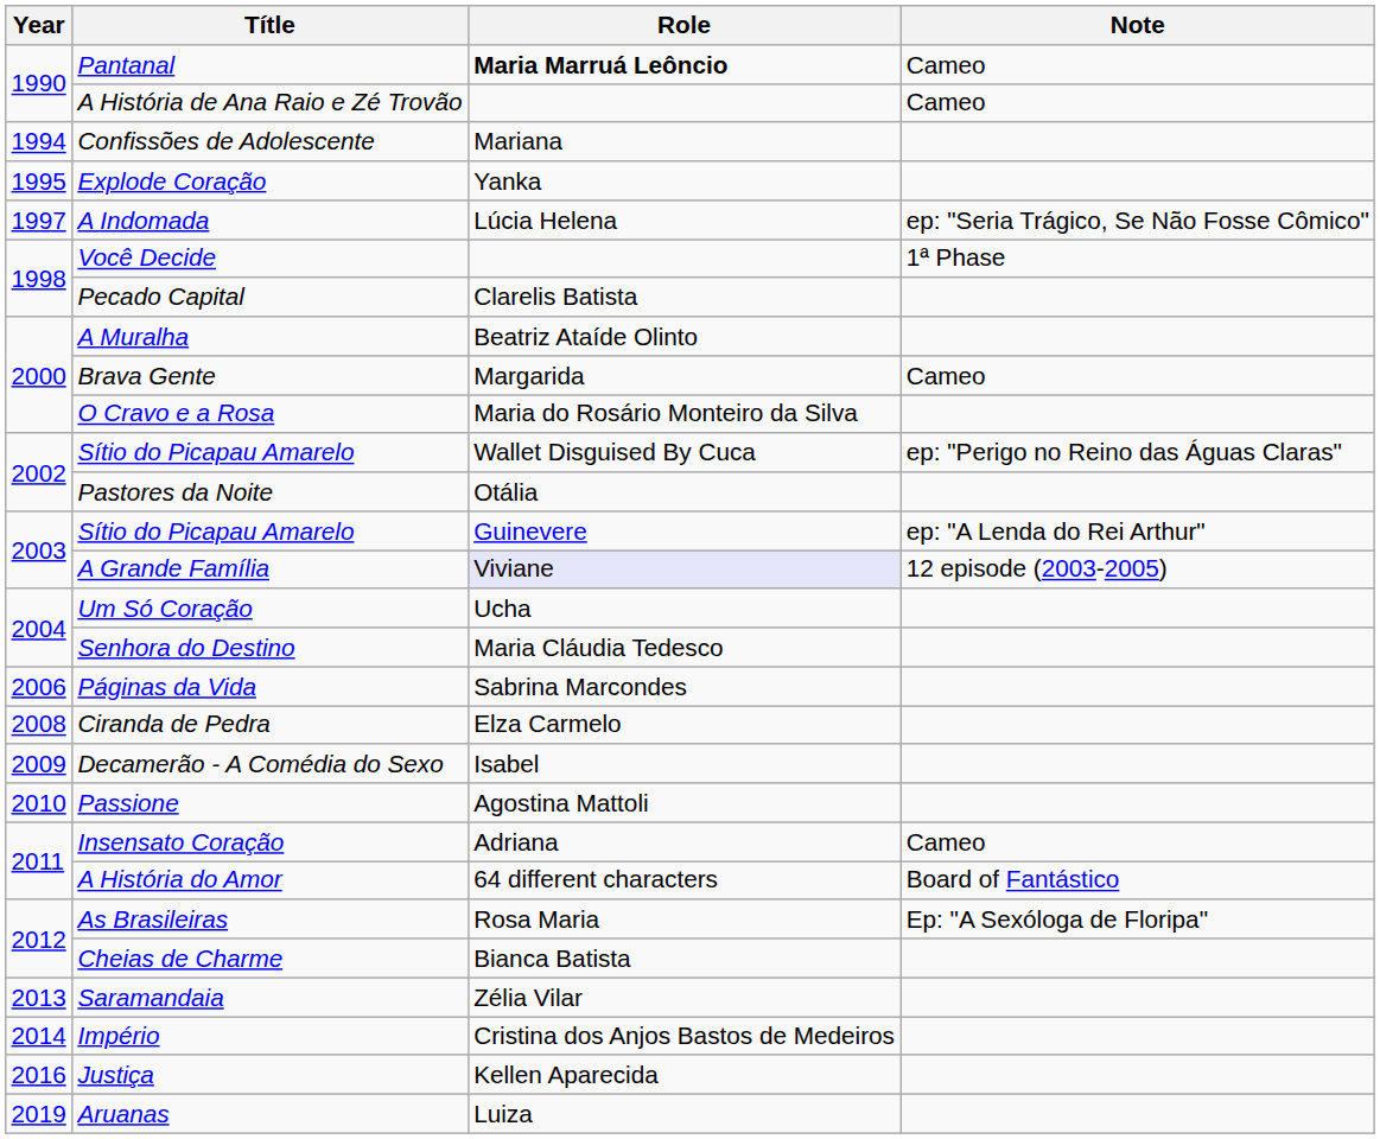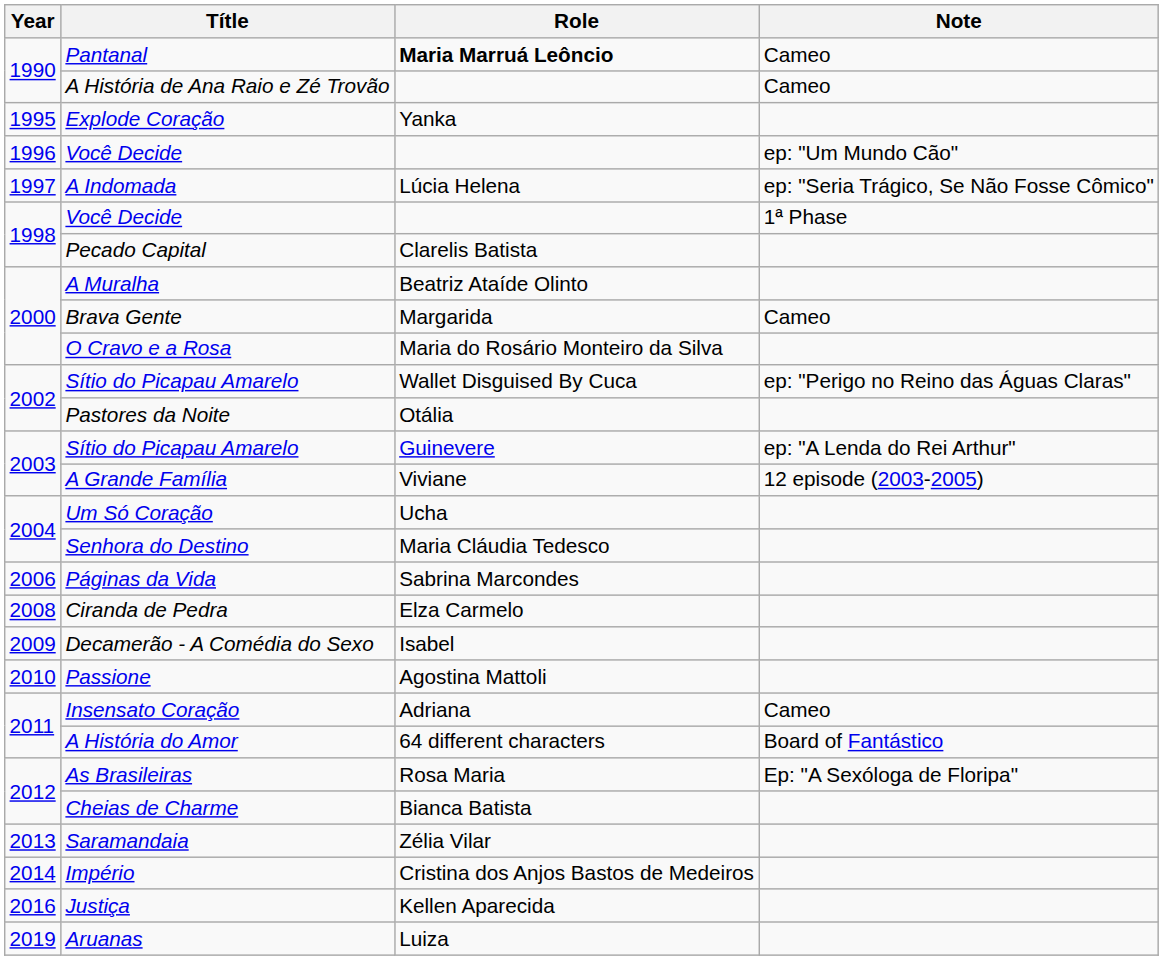 <table class="wikitable" style="font-size: 90%;">
 <tr>
 <th>Year</th>
 <th>Títle</th>
 <th>Role</th>
 <th>Note</th>
 </tr>
 <tr>
 <td rowspan="2"><a href='#'>1990</a></td>
 <td><em><a href='#'>Pantanal</a></em></td>
 <td><strong>Maria Marruá Leôncio</strong></td>
 <td>Cameo</td>
 </tr>
 <tr>
 <td><em>A História de Ana Raio e Zé Trovão</em></td>
 <td></td>
 <td>Cameo</td>
 </tr>
 <tr>
-<td><a href='#'>1994</a></td>
-<td><em>Confissões de Adolescente</em></td>
-<td>Mariana</td>
-<td></td>
-</tr>
-<tr>
 <td><a href='#'>1995</a></td>
 <td><em><a href='#'>Explode Coração</a></em></td>
 <td>Yanka</td>
 <td></td>
+</tr>
+<tr>
+<td><a href='#'>1996</a></td>
+<td><em><a href='#'>Você Decide</a></em></td>
+<td></td>
+<td>ep: "Um Mundo Cão"</td>
 </tr>
 <tr>
 <td><a href='#'>1997</a></td>
 <td><em><a href='#'>A Indomada</a></em></td>
 <td>Lúcia Helena</td>
 <td>ep: "Seria Trágico, Se Não Fosse Cômico"</td>
 </tr>
 <tr>
 <td rowspan="2"><a href='#'>1998</a></td>
 <td><em><a href='#'>Você Decide</a></em></td>
 <td></td>
 <td>1ª Phase</td>
 </tr>
 <tr>
 <td><em>Pecado Capital</em></td>
 <td>Clarelis Batista</td>
 <td></td>
 </tr>
 <tr>
 <td rowspan="3"><a href='#'>2000</a></td>
 <td><em><a href='#'>A Muralha</a></em></td>
 <td>Beatriz Ataíde Olinto</td>
 <td></td>
 </tr>
 <tr>
 <td><em>Brava Gente</em></td>
 <td>Margarida</td>
 <td>Cameo</td>
 </tr>
 <tr>
 <td><em><a href='#'>O Cravo e a Rosa</a></em></td>
 <td>Maria do Rosário Monteiro da Silva</td>
 <td></td>
 </tr>
 <tr>
 <td rowspan="2"><a href='#'>2002</a></td>
 <td><em><a href='#'>Sítio do Picapau Amarelo</a></em></td>
 <td>Wallet Disguised By Cuca</td>
 <td>ep: "Perigo no Reino das Águas Claras"</td>
 </tr>
 <tr>
 <td><em>Pastores da Noite</em></td>
 <td>Otália</td>
 <td></td>
 </tr>
 <tr>
 <td rowspan="2"><a href='#'>2003</a></td>
 <td><em><a href='#'>Sítio do Picapau Amarelo</a></em></td>
 <td><a href='#'>Guinevere</a></td>
 <td>ep: "A Lenda do Rei Arthur"</td>
 </tr>
 <tr>
 <td><em><a href='#'>A Grande Família</a></em></td>
-<td style="background: lavender;">Viviane</td>
+<td>Viviane</td>
 <td>12 episode (<a href='#'>2003</a>-<a href='#'>2005</a>)</td>
 </tr>
 <tr>
 <td rowspan="2"><a href='#'>2004</a></td>
 <td><em><a href='#'>Um Só Coração</a></em></td>
 <td>Ucha</td>
 <td></td>
 </tr>
 <tr>
 <td><em><a href='#'>Senhora do Destino</a></em></td>
 <td>Maria Cláudia Tedesco</td>
 <td></td>
 </tr>
 <tr>
 <td><a href='#'>2006</a></td>
 <td><em><a href='#'>Páginas da Vida</a></em></td>
 <td>Sabrina Marcondes</td>
 <td></td>
 </tr>
 <tr>
 <td><a href='#'>2008</a></td>
 <td><em>Ciranda de Pedra</em></td>
 <td>Elza Carmelo</td>
 <td></td>
 </tr>
 <tr>
 <td><a href='#'>2009</a></td>
 <td><em>Decamerão - A Comédia do Sexo</em></td>
 <td>Isabel</td>
 <td></td>
 </tr>
 <tr>
 <td><a href='#'>2010</a></td>
 <td><em><a href='#'>Passione</a></em></td>
 <td>Agostina Mattoli</td>
 <td></td>
 </tr>
 <tr>
 <td rowspan="2"><a href='#'>2011</a></td>
 <td><em><a href='#'>Insensato Coração</a></em></td>
 <td>Adriana</td>
 <td>Cameo</td>
 </tr>
 <tr>
 <td><em><a href='#'>A História do Amor</a></em></td>
 <td>64 different characters</td>
 <td>Board of <a href='#'>Fantástico</a></td>
 </tr>
 <tr>
 <td rowspan="2"><a href='#'>2012</a></td>
 <td><em><a href='#'>As Brasileiras</a></em></td>
 <td>Rosa Maria</td>
 <td>Ep: "A Sexóloga de Floripa"</td>
 </tr>
 <tr>
 <td><em><a href='#'>Cheias de Charme</a></em></td>
 <td>Bianca Batista</td>
 <td></td>
 </tr>
 <tr>
 <td><a href='#'>2013</a></td>
 <td><em><a href='#'>Saramandaia</a></em></td>
 <td>Zélia Vilar</td>
 <td></td>
 </tr>
 <tr>
 <td><a href='#'>2014</a></td>
 <td><em><a href='#'>Império</a></em></td>
 <td>Cristina dos Anjos Bastos de Medeiros</td>
 <td></td>
 </tr>
 <tr>
 <td><a href='#'>2016</a></td>
 <td><em><a href='#'>Justiça</a></em></td>
 <td>Kellen Aparecida</td>
 <td></td>
 </tr>
 <tr>
 <td><a href='#'>2019</a></td>
 <td><em><a href='#'>Aruanas</a></em></td>
 <td>Luiza</td>
 <td></td>
 </tr>
 </table>
